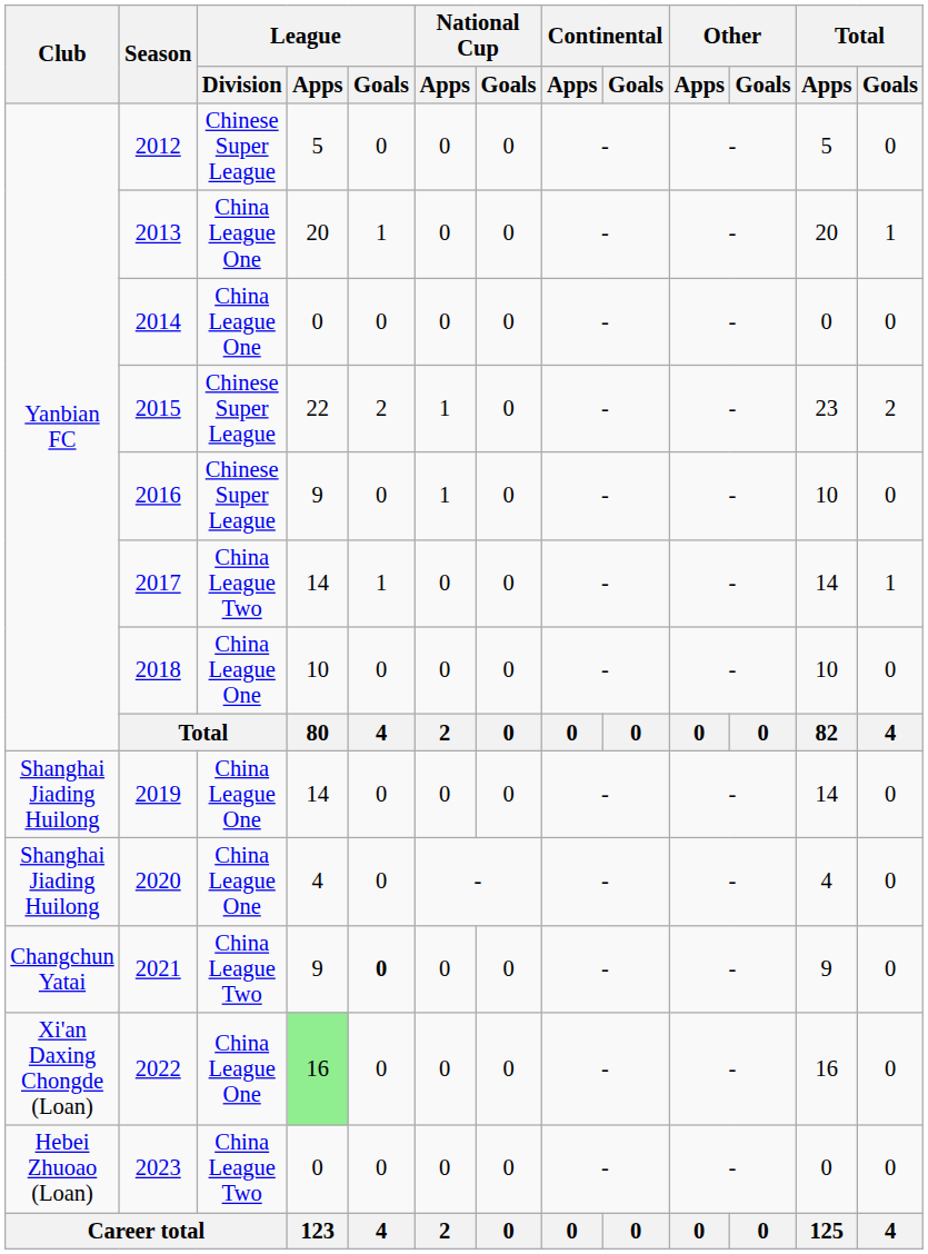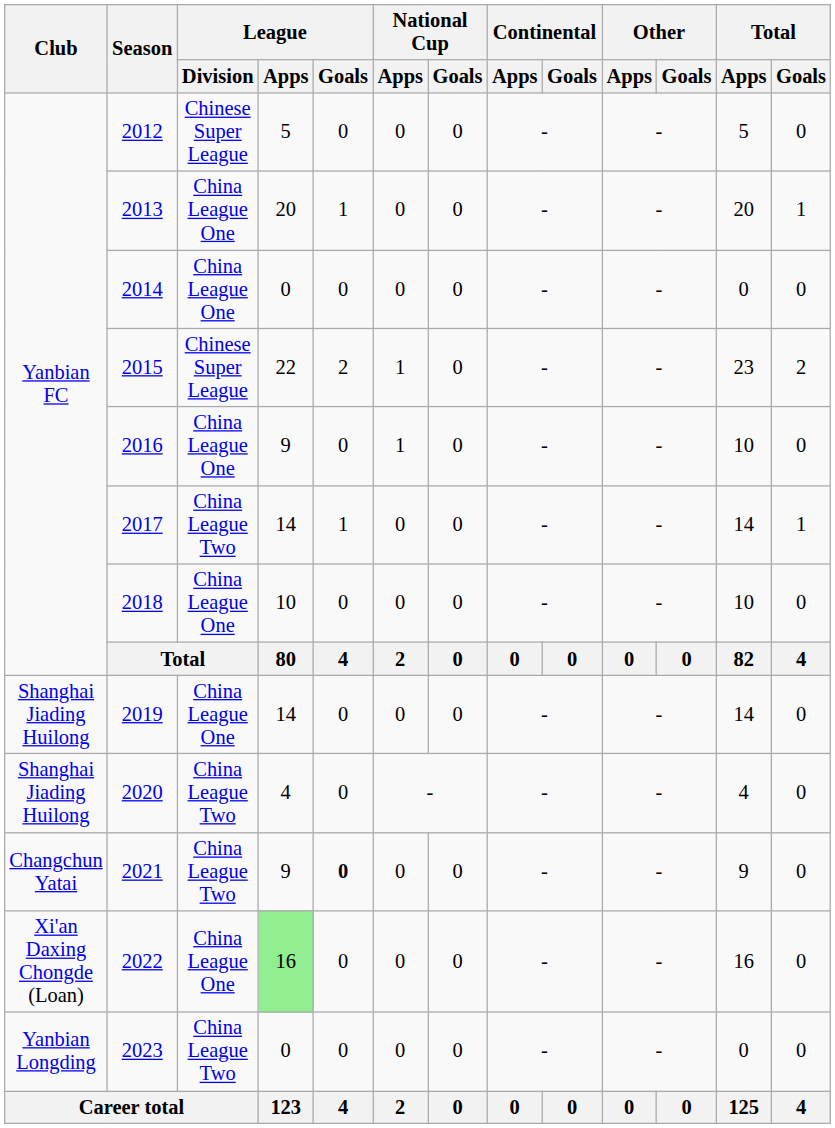 <table class="wikitable" style="text-align: center">
 <tr>
 <th rowspan="2">Club</th>
 <th rowspan="2">Season</th>
 <th colspan="3">League</th>
 <th colspan="2">National Cup</th>
 <th colspan="2">Continental</th>
 <th colspan="2">Other</th>
 <th colspan="2">Total</th>
 </tr>
 <tr>
 <th>Division</th>
 <th>Apps</th>
 <th>Goals</th>
 <th>Apps</th>
 <th>Goals</th>
 <th>Apps</th>
 <th>Goals</th>
 <th>Apps</th>
 <th>Goals</th>
 <th>Apps</th>
 <th>Goals</th>
 </tr>
 <tr>
 <td rowspan=8><a href='#'>Yanbian FC</a></td>
 <td><a href='#'>2012</a></td>
 <td><a href='#'>Chinese Super League</a></td>
 <td>5</td>
 <td>0</td>
 <td>0</td>
 <td>0</td>
 <td colspan="2">-</td>
 <td colspan="2">-</td>
 <td>5</td>
 <td>0</td>
 </tr>
 <tr>
 <td><a href='#'>2013</a></td>
 <td><a href='#'>China League One</a></td>
 <td>20</td>
 <td>1</td>
 <td>0</td>
 <td>0</td>
 <td colspan="2">-</td>
 <td colspan="2">-</td>
 <td>20</td>
 <td>1</td>
 </tr>
 <tr>
 <td><a href='#'>2014</a></td>
 <td><a href='#'>China League One</a></td>
 <td>0</td>
 <td>0</td>
 <td>0</td>
 <td>0</td>
 <td colspan="2">-</td>
 <td colspan="2">-</td>
 <td>0</td>
 <td>0</td>
 </tr>
 <tr>
 <td><a href='#'>2015</a></td>
 <td><a href='#'>Chinese Super League</a></td>
 <td>22</td>
 <td>2</td>
 <td>1</td>
 <td>0</td>
 <td colspan="2">-</td>
 <td colspan="2">-</td>
 <td>23</td>
 <td>2</td>
 </tr>
 <tr>
 <td><a href='#'>2016</a></td>
-<td><a href='#'>Chinese Super League</a></td>
+<td><a href='#'>China League One</a></td>
 <td>9</td>
 <td>0</td>
 <td>1</td>
 <td>0</td>
 <td colspan="2">-</td>
 <td colspan="2">-</td>
 <td>10</td>
 <td>0</td>
 </tr>
 <tr>
 <td><a href='#'>2017</a></td>
 <td><a href='#'>China League Two</a></td>
 <td>14</td>
 <td>1</td>
 <td>0</td>
 <td>0</td>
 <td colspan="2">-</td>
 <td colspan="2">-</td>
 <td>14</td>
 <td>1</td>
 </tr>
 <tr>
 <td><a href='#'>2018</a></td>
 <td><a href='#'>China League One</a></td>
 <td>10</td>
 <td>0</td>
 <td>0</td>
 <td>0</td>
 <td colspan="2">-</td>
 <td colspan="2">-</td>
 <td>10</td>
 <td>0</td>
 </tr>
 <tr>
 <th colspan="2">Total</th>
 <th>80</th>
 <th>4</th>
 <th>2</th>
 <th>0</th>
 <th>0</th>
 <th>0</th>
 <th>0</th>
 <th>0</th>
 <th>82</th>
 <th>4</th>
 </tr>
 <tr>
 <td><a href='#'>Shanghai Jiading Huilong</a></td>
 <td><a href='#'>2019</a></td>
 <td><a href='#'>China League One</a></td>
 <td>14</td>
 <td>0</td>
 <td>0</td>
 <td>0</td>
 <td colspan="2">-</td>
 <td colspan="2">-</td>
 <td>14</td>
 <td>0</td>
 </tr>
 <tr>
 <td><a href='#'>Shanghai Jiading Huilong</a></td>
 <td><a href='#'>2020</a></td>
-<td><a href='#'>China League One</a></td>
+<td><a href='#'>China League Two</a></td>
 <td>4</td>
 <td>0</td>
 <td colspan="2">-</td>
 <td colspan="2">-</td>
 <td colspan="2">-</td>
 <td>4</td>
 <td>0</td>
 </tr>
 <tr>
 <td><a href='#'>Changchun Yatai</a></td>
 <td><a href='#'>2021</a></td>
 <td><a href='#'>China League Two</a></td>
 <td>9</td>
 <td><strong>0</strong></td>
 <td>0</td>
 <td>0</td>
 <td colspan="2">-</td>
 <td colspan="2">-</td>
 <td>9</td>
 <td>0</td>
 </tr>
 <tr>
 <td><a href='#'>Xi'an Daxing Chongde</a> (Loan)</td>
 <td><a href='#'>2022</a></td>
 <td><a href='#'>China League One</a></td>
 <td style="background: lightgreen;">16</td>
 <td>0</td>
 <td>0</td>
 <td>0</td>
 <td colspan="2">-</td>
 <td colspan="2">-</td>
 <td>16</td>
 <td>0</td>
 </tr>
 <tr>
-<td><a href='#'>Hebei Zhuoao</a> (Loan)</td>
+<td><a href='#'>Yanbian Longding</a></td>
 <td><a href='#'>2023</a></td>
 <td><a href='#'>China League Two</a></td>
 <td>0</td>
 <td>0</td>
 <td>0</td>
 <td>0</td>
 <td colspan="2">-</td>
 <td colspan="2">-</td>
 <td>0</td>
 <td>0</td>
 </tr>
 <tr>
 <th colspan=3>Career total</th>
 <th>123</th>
 <th>4</th>
 <th>2</th>
 <th>0</th>
 <th>0</th>
 <th>0</th>
 <th>0</th>
 <th>0</th>
 <th>125</th>
 <th>4</th>
 </tr>
 </table>
